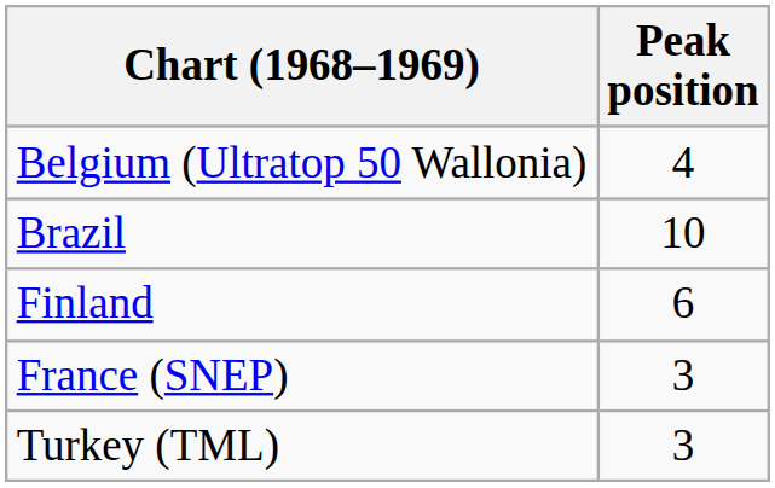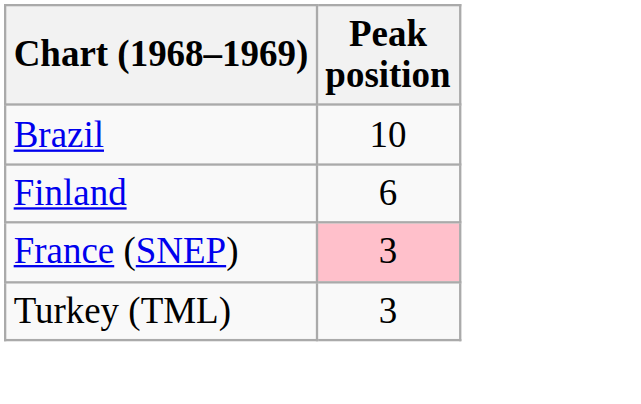 <table class="wikitable sortable plainrowheaders" style="text-align:left">
 <tr>
 <th scope="col">Chart (1968–1969)</th>
 <th scope="col">Peak<br>position</th>
-</tr>
-<tr>
-<td><a href='#'>Belgium</a> (<a href='#'>Ultratop 50</a> Wallonia)</td>
-<td align="center">4<br></td>
 </tr>
 <tr>
 <td><a href='#'>Brazil</a></td>
 <td align="center">10</td>
 </tr>
 <tr>
 <td><a href='#'>Finland</a></td>
 <td align="center">6</td>
 </tr>
 <tr>
 <td><a href='#'>France</a> (<a href='#'>SNEP</a>)</td>
-<td align="center">3</td>
+<td align="center" style="background: pink;">3</td>
 </tr>
 <tr>
 <td>Turkey (TML)</td>
 <td align="center">3</td>
 </tr>
 </table>
